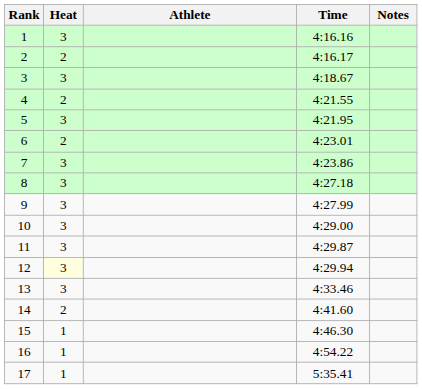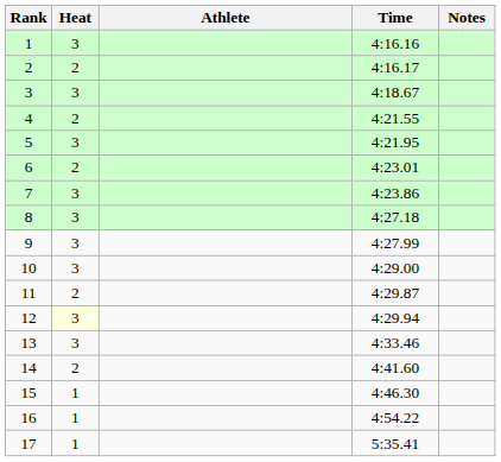 <table class="wikitable" style="text-align:center">
 <tr>
 <th width=40>Rank</th>
 <th width=40>Heat</th>
 <th width=250>Athlete</th>
 <th width=80>Time</th>
 <th width=50>Notes</th>
 </tr>
 <tr bgcolor=ccffcc>
 <td>1</td>
 <td>3</td>
 <td align=left></td>
 <td>4:16.16</td>
 <td></td>
 </tr>
 <tr bgcolor=ccffcc>
 <td>2</td>
 <td>2</td>
 <td align=left></td>
 <td>4:16.17</td>
 <td></td>
 </tr>
 <tr bgcolor=ccffcc>
 <td>3</td>
 <td>3</td>
 <td align=left></td>
 <td>4:18.67</td>
 <td></td>
 </tr>
 <tr bgcolor=ccffcc>
 <td>4</td>
 <td>2</td>
 <td align=left></td>
 <td>4:21.55</td>
 <td></td>
 </tr>
 <tr bgcolor=ccffcc>
 <td>5</td>
 <td>3</td>
 <td align=left></td>
 <td>4:21.95</td>
 <td></td>
 </tr>
 <tr bgcolor=ccffcc>
 <td>6</td>
 <td>2</td>
 <td align=left></td>
 <td>4:23.01</td>
 <td></td>
 </tr>
 <tr bgcolor=ccffcc>
 <td>7</td>
 <td>3</td>
 <td align=left></td>
 <td>4:23.86</td>
 <td></td>
 </tr>
 <tr bgcolor=ccffcc>
 <td>8</td>
 <td>3</td>
 <td align=left></td>
 <td>4:27.18</td>
 <td></td>
 </tr>
 <tr>
 <td>9</td>
 <td>3</td>
 <td align=left></td>
 <td>4:27.99</td>
 <td></td>
 </tr>
 <tr>
 <td>10</td>
 <td>3</td>
 <td align=left></td>
 <td>4:29.00</td>
 <td></td>
 </tr>
 <tr>
 <td>11</td>
-<td>3</td>
+<td>2</td>
 <td align=left></td>
 <td>4:29.87</td>
 <td></td>
 </tr>
 <tr>
 <td>12</td>
 <td style="background: lightyellow;">3</td>
 <td align=left></td>
 <td>4:29.94</td>
 <td></td>
 </tr>
 <tr>
 <td>13</td>
 <td>3</td>
 <td align=left></td>
 <td>4:33.46</td>
 <td></td>
 </tr>
 <tr>
 <td>14</td>
 <td>2</td>
 <td align=left></td>
 <td>4:41.60</td>
 <td></td>
 </tr>
 <tr>
 <td>15</td>
 <td>1</td>
 <td align=left></td>
 <td>4:46.30</td>
 <td></td>
 </tr>
 <tr>
 <td>16</td>
 <td>1</td>
 <td align=left></td>
 <td>4:54.22</td>
 <td></td>
 </tr>
 <tr>
 <td>17</td>
 <td>1</td>
 <td align=left></td>
 <td>5:35.41</td>
 <td></td>
 </tr>
 </table>
